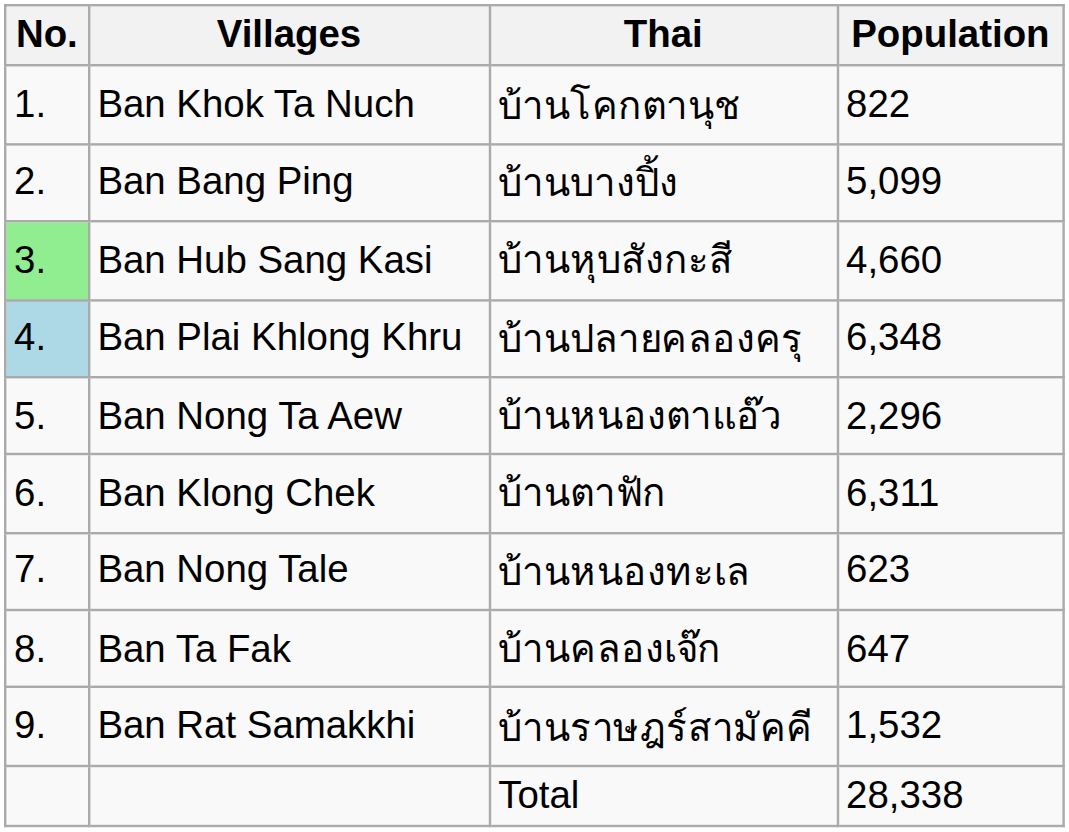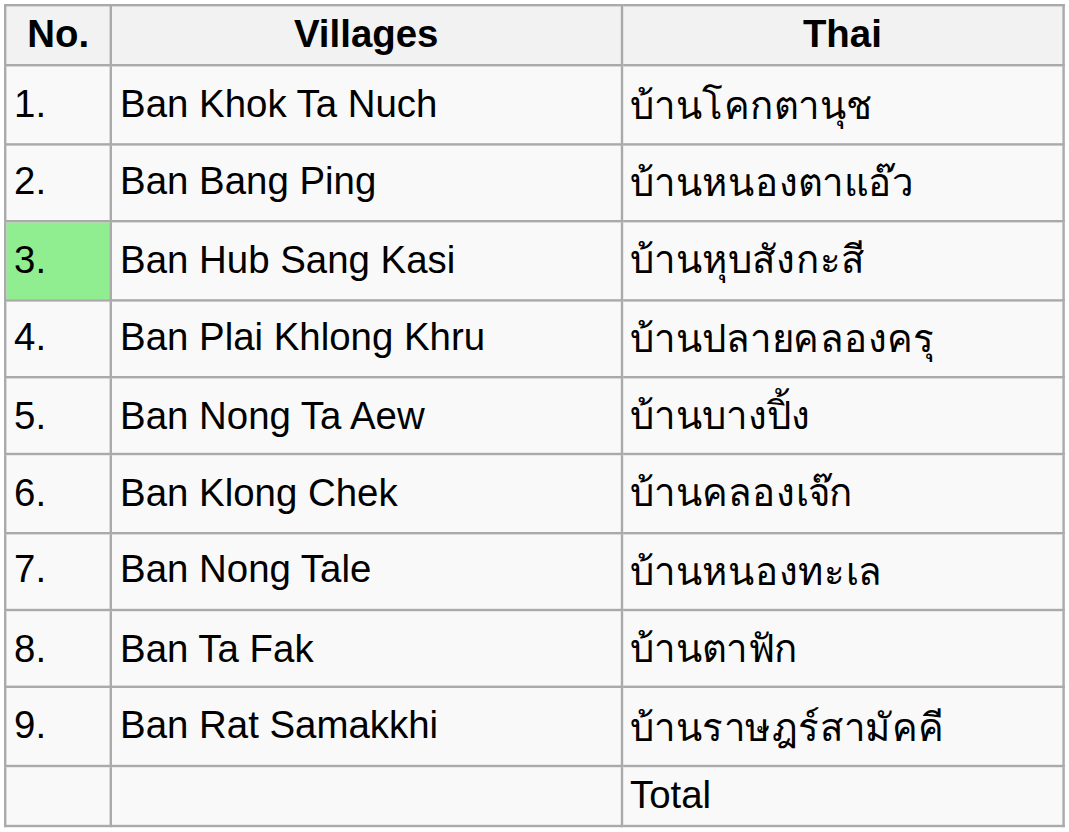 <table class="wikitable" style="width:50%;">
 <tr>
 <th>No.</th>
 <th>Villages</th>
 <th>Thai</th>
-<th>Population</th>
 </tr>
 <tr>
 <td>1.</td>
 <td>Ban Khok Ta Nuch</td>
 <td>บ้านโคกตานุช</td>
-<td>822</td>
 </tr>
 <tr>
 <td>2.</td>
 <td>Ban Bang Ping</td>
-<td>บ้านบางปิ้ง</td>
-<td>5,099</td>
+<td>บ้านหนองตาแอ๊ว</td>
 </tr>
 <tr>
 <td style="background: lightgreen;">3.</td>
 <td>Ban Hub Sang Kasi</td>
 <td>บ้านหุบสังกะสี</td>
-<td>4,660</td>
 </tr>
 <tr>
-<td style="background: lightblue;">4.</td>
+<td>4.</td>
 <td>Ban Plai Khlong Khru</td>
 <td>บ้านปลายคลองครุ</td>
-<td>6,348</td>
 </tr>
 <tr>
 <td>5.</td>
 <td>Ban Nong Ta Aew</td>
-<td>บ้านหนองตาแอ๊ว</td>
-<td>2,296</td>
+<td>บ้านบางปิ้ง</td>
 </tr>
 <tr>
 <td>6.</td>
 <td>Ban Klong Chek</td>
-<td>บ้านตาฟัก</td>
-<td>6,311</td>
+<td>บ้านคลองเจ๊ก</td>
 </tr>
 <tr>
 <td>7.</td>
 <td>Ban Nong Tale</td>
 <td>บ้านหนองทะเล</td>
-<td>623</td>
 </tr>
 <tr>
 <td>8.</td>
 <td>Ban Ta Fak</td>
-<td>บ้านคลองเจ๊ก</td>
-<td>647</td>
+<td>บ้านตาฟัก</td>
 </tr>
 <tr>
 <td>9.</td>
 <td>Ban Rat Samakkhi</td>
 <td>บ้านราษฎร์สามัคคี</td>
-<td>1,532</td>
 </tr>
 <tr>
 <td></td>
 <td></td>
 <td>Total</td>
-<td>28,338</td>
 </tr>
 </table>
